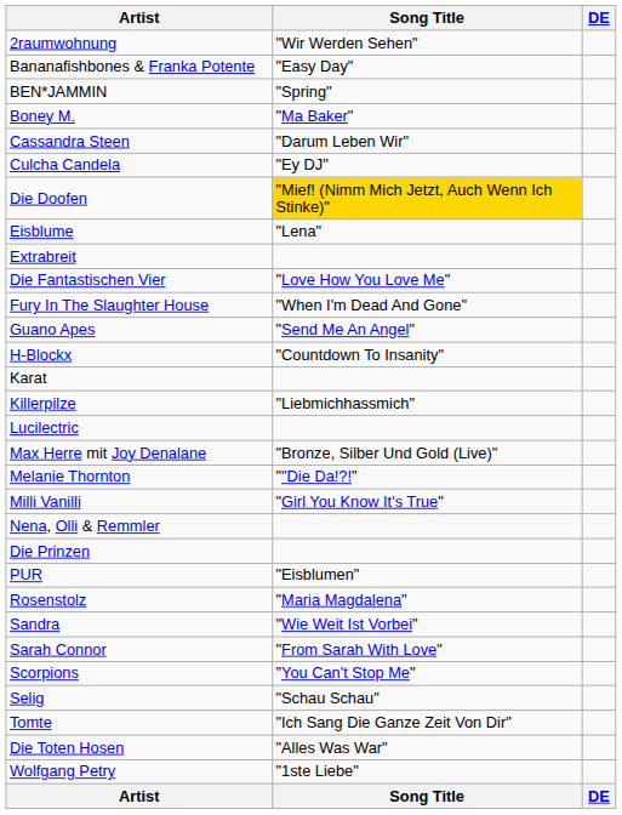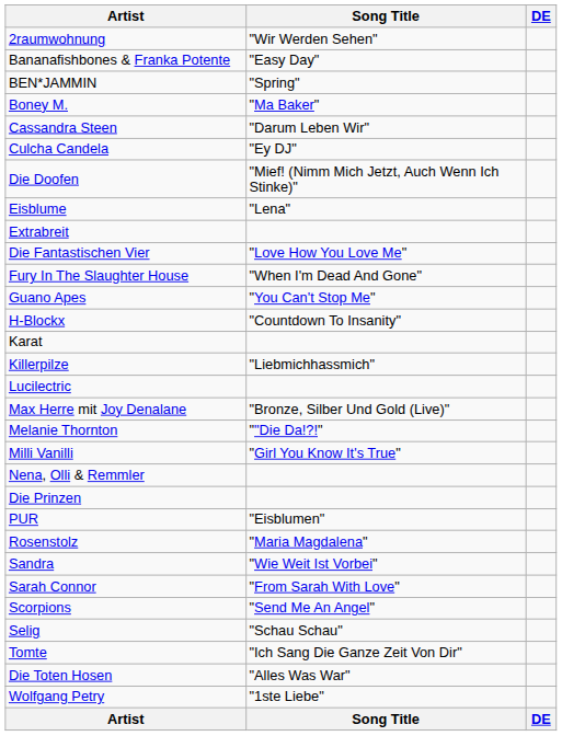 <table class="wikitable sortable" style="font-size:90%; text-align:left; margin: 5px;">
 <tr>
 <th style="width:240px;">Artist</th>
 <th style="width:280px;">Song Title</th>
 <th width=25px><a href='#'>DE</a></th>
 </tr>
 <tr>
 <td><a href='#'>2raumwohnung</a></td>
 <td>"Wir Werden Sehen"</td>
 <td></td>
 </tr>
 <tr>
 <td>Bananafishbones & <a href='#'>Franka Potente</a></td>
 <td>"Easy Day"</td>
 <td></td>
 </tr>
 <tr>
 <td>BEN*JAMMIN</td>
 <td>"Spring"</td>
 <td></td>
 </tr>
 <tr>
 <td><a href='#'>Boney M.</a></td>
 <td>"<a href='#'>Ma Baker</a>"</td>
 <td></td>
 </tr>
 <tr>
 <td><a href='#'>Cassandra Steen</a></td>
 <td>"Darum Leben Wir"</td>
 <td></td>
 </tr>
 <tr>
 <td><a href='#'>Culcha Candela</a></td>
 <td>"Ey DJ"</td>
 <td></td>
 </tr>
 <tr>
 <td><a href='#'>Die Doofen</a></td>
-<td style="background: gold;">"Mief! (Nimm Mich Jetzt, Auch Wenn Ich Stinke)"</td>
+<td>"Mief! (Nimm Mich Jetzt, Auch Wenn Ich Stinke)"</td>
 <td></td>
 </tr>
 <tr>
 <td><a href='#'>Eisblume</a></td>
 <td>"Lena"</td>
 <td></td>
 </tr>
 <tr>
 <td><a href='#'>Extrabreit</a></td>
 <td></td>
 <td></td>
 </tr>
 <tr>
 <td><a href='#'>Die Fantastischen Vier</a></td>
 <td>"<a href='#'>Love How You Love Me</a>"</td>
 <td></td>
 </tr>
 <tr>
 <td><a href='#'>Fury In The Slaughter House</a></td>
 <td>"When I'm Dead And Gone"</td>
 <td></td>
 </tr>
 <tr>
 <td><a href='#'>Guano Apes</a></td>
-<td>"<a href='#'>Send Me An Angel</a>"</td>
+<td>"<a href='#'>You Can't Stop Me</a>"</td>
 <td></td>
 </tr>
 <tr>
 <td><a href='#'>H-Blockx</a></td>
 <td>"Countdown To Insanity"</td>
 <td></td>
 </tr>
 <tr>
 <td>Karat</td>
 <td></td>
 <td></td>
 </tr>
 <tr>
 <td><a href='#'>Killerpilze</a></td>
 <td>"Liebmichhassmich"</td>
 <td></td>
 </tr>
 <tr>
 <td><a href='#'>Lucilectric</a></td>
 <td></td>
 <td></td>
 </tr>
 <tr>
 <td><a href='#'>Max Herre</a> mit <a href='#'>Joy Denalane</a></td>
 <td>"Bronze, Silber Und Gold (Live)"</td>
 <td></td>
 </tr>
 <tr>
 <td><a href='#'>Melanie Thornton</a></td>
 <td>"<a href='#'>"Die Da!?!</a>"</td>
 <td></td>
 </tr>
 <tr>
 <td><a href='#'>Milli Vanilli</a></td>
 <td>"<a href='#'>Girl You Know It's True</a>"</td>
 <td></td>
 </tr>
 <tr>
 <td><a href='#'>Nena</a>, <a href='#'>Olli</a> & <a href='#'>Remmler</a></td>
 <td></td>
 <td></td>
 </tr>
 <tr>
 <td><a href='#'>Die Prinzen</a></td>
 <td></td>
 <td></td>
 </tr>
 <tr>
 <td><a href='#'>PUR</a></td>
 <td>"Eisblumen"</td>
 <td></td>
 </tr>
 <tr>
 <td><a href='#'>Rosenstolz</a></td>
 <td>"<a href='#'>Maria Magdalena</a>"</td>
 <td></td>
 </tr>
 <tr>
 <td><a href='#'>Sandra</a></td>
 <td>"<a href='#'>Wie Weit Ist Vorbei</a>"</td>
 <td></td>
 </tr>
 <tr>
 <td><a href='#'>Sarah Connor</a></td>
 <td>"<a href='#'>From Sarah With Love</a>"</td>
 <td></td>
 </tr>
 <tr>
 <td><a href='#'>Scorpions</a></td>
-<td>"<a href='#'>You Can't Stop Me</a>"</td>
+<td>"<a href='#'>Send Me An Angel</a>"</td>
 <td></td>
 </tr>
 <tr>
 <td><a href='#'>Selig</a></td>
 <td>"Schau Schau"</td>
 <td></td>
 </tr>
 <tr>
 <td><a href='#'>Tomte</a></td>
 <td>"Ich Sang Die Ganze Zeit Von Dir"</td>
 <td></td>
 </tr>
 <tr>
 <td><a href='#'>Die Toten Hosen</a></td>
 <td>"Alles Was War"</td>
 <td></td>
 </tr>
 <tr>
 <td><a href='#'>Wolfgang Petry</a></td>
 <td>"1ste Liebe"</td>
 <td></td>
 </tr>
 <tr class="sortbottom">
 <th>Artist</th>
 <th>Song Title</th>
 <th><a href='#'>DE</a></th>
 </tr>
 </table>
